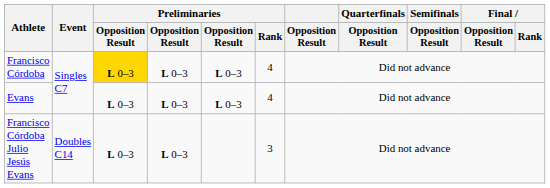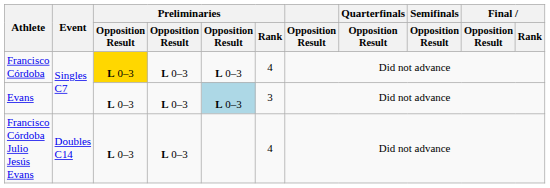 <table class=wikitable style="font-size:90%">
 <tr>
 <th rowspan="2">Athlete</th>
 <th rowspan="2">Event</th>
 <th colspan="4">Preliminaries</th>
 <th></th>
 <th>Quarterfinals</th>
 <th>Semifinals</th>
 <th colspan="2">Final / </th>
 </tr>
 <tr style="font-size:95%">
 <th>Opposition<br>Result</th>
 <th>Opposition<br>Result</th>
 <th>Opposition<br>Result</th>
 <th>Rank</th>
 <th>Opposition<br>Result</th>
 <th>Opposition<br>Result</th>
 <th>Opposition<br>Result</th>
 <th>Opposition<br>Result</th>
 <th>Rank</th>
 </tr>
 <tr align=center>
 <td align=left><a href='#'>Francisco Córdoba</a></td>
 <td align=left rowspan=2><a href='#'>Singles C7</a></td>
 <td style="background: gold;"><br><strong>L</strong> 0–3</td>
 <td><br><strong>L</strong> 0–3</td>
 <td><br><strong>L</strong> 0–3</td>
 <td>4</td>
 <td colspan=5>Did not advance</td>
 </tr>
 <tr align=center>
 <td align=left><a href='#'> Evans</a></td>
 <td><br><strong>L</strong> 0–3</td>
 <td><br><strong>L</strong> 0–3</td>
-<td><br><strong>L</strong> 0–3</td>
-<td>4</td>
+<td style="background: lightblue;"><br><strong>L</strong> 0–3</td>
+<td>3</td>
 <td colspan=5>Did not advance</td>
 </tr>
 <tr align=center>
 <td align=left><a href='#'>Francisco Córdoba</a><br><a href='#'>Julio Jesús Evans</a></td>
 <td align=left><a href='#'>Doubles C14</a></td>
 <td><br><strong>L</strong> 0–3</td>
 <td><br><strong>L</strong> 0–3</td>
 <td></td>
-<td>3</td>
+<td>4</td>
 <td colspan=5>Did not advance</td>
 </tr>
 </table>
